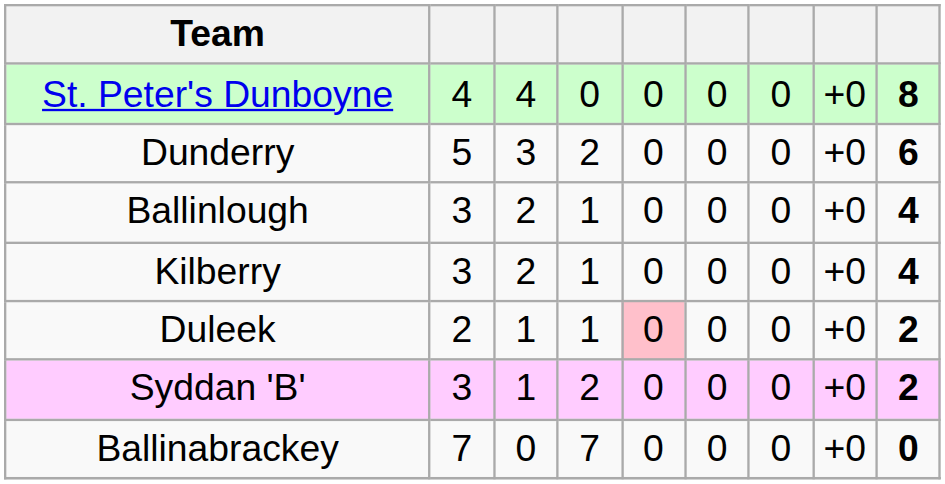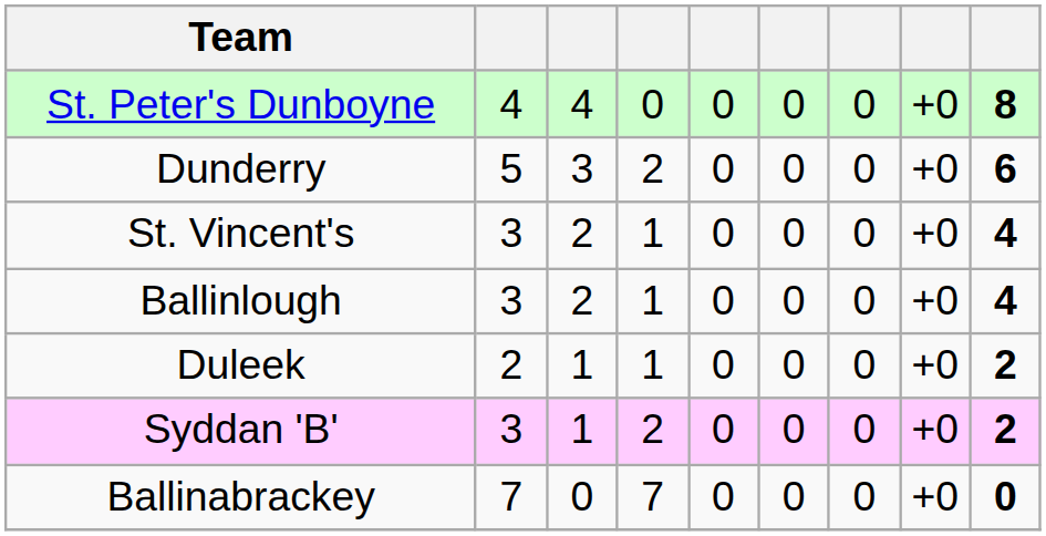 <table class="wikitable" style="text-align:center">
 <tr>
 <th width="175">Team</th>
 <th width="20"></th>
 <th width="20"></th>
 <th width="20"></th>
 <th width="20"></th>
 <th width="20"></th>
 <th width="20"></th>
 <th width="20"></th>
 <th width="20"></th>
 </tr>
 <tr style="background:#cfc;">
 <td><a href='#'>St. Peter's Dunboyne</a></td>
 <td>4</td>
 <td>4</td>
 <td>0</td>
 <td>0</td>
 <td>0</td>
 <td>0</td>
 <td>+0</td>
 <td><strong>8</strong></td>
 </tr>
 <tr>
 <td>Dunderry</td>
 <td>5</td>
 <td>3</td>
 <td>2</td>
 <td>0</td>
 <td>0</td>
 <td>0</td>
 <td>+0</td>
 <td><strong>6</strong></td>
 </tr>
 <tr>
-<td>Ballinlough</td>
+<td>St. Vincent's</td>
 <td>3</td>
 <td>2</td>
 <td>1</td>
 <td>0</td>
 <td>0</td>
 <td>0</td>
 <td>+0</td>
 <td><strong>4</strong></td>
 </tr>
 <tr>
-<td>Kilberry</td>
+<td>Ballinlough</td>
 <td>3</td>
 <td>2</td>
 <td>1</td>
 <td>0</td>
 <td>0</td>
 <td>0</td>
 <td>+0</td>
 <td><strong>4</strong></td>
 </tr>
 <tr>
 <td>Duleek</td>
 <td>2</td>
 <td>1</td>
 <td>1</td>
-<td style="background: pink;">0</td>
+<td>0</td>
 <td>0</td>
 <td>0</td>
 <td>+0</td>
 <td><strong>2</strong></td>
 </tr>
 <tr style="background:#fcf;">
 <td>Syddan 'B'</td>
 <td>3</td>
 <td>1</td>
 <td>2</td>
 <td>0</td>
 <td>0</td>
 <td>0</td>
 <td>+0</td>
 <td><strong>2</strong></td>
 </tr>
 <tr>
 <td>Ballinabrackey</td>
 <td>7</td>
 <td>0</td>
 <td>7</td>
 <td>0</td>
 <td>0</td>
 <td>0</td>
 <td>+0</td>
 <td><strong>0</strong></td>
 </tr>
 <tr>
 </tr>
 </table>
